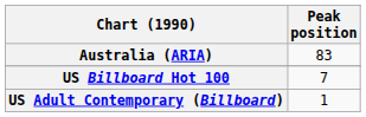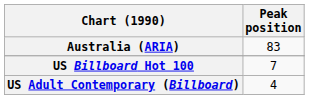 <table class="wikitable sortable plainrowheaders" style="text-align:center">
 <tr>
 <th>Chart (1990)</th>
 <th>Peak<br>position</th>
 </tr>
 <tr>
 <th scope="row">Australia (<a href='#'>ARIA</a>)</th>
 <td>83</td>
 </tr>
 <tr>
 </tr>
 <tr>
 </tr>
 <tr>
 <th scope="row">US <a href='#'><em>Billboard</em> Hot 100</a></th>
 <td>7</td>
 </tr>
 <tr>
 <th scope="row">US <a href='#'>Adult Contemporary</a> (<em><a href='#'>Billboard</a></em>)</th>
-<td>1</td>
+<td>4</td>
 </tr>
 </table>
